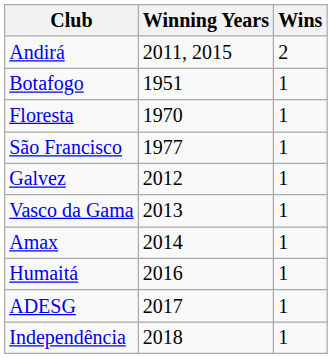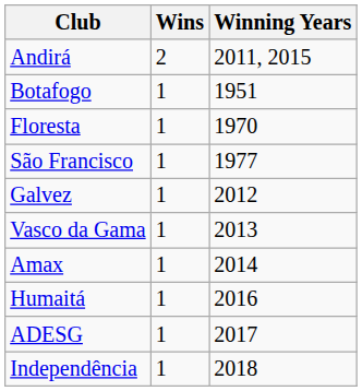 <table class="wikitable sortable"">
 <tr>
 <th>Club</th>
+<th>Wins</th>
 <th>Winning Years</th>
-<th>Wins</th>
 </tr>
 <tr !bgcolor=#ff0|align="center">
 <td><a href='#'>Andirá</a></td>
+<td>2</td>
 <td>2011, 2015</td>
-<td>2</td>
 </tr>
 <tr !bgcolor=#ff0|align="center">
 <td><a href='#'>Botafogo</a></td>
+<td>1</td>
 <td>1951</td>
-<td>1</td>
 </tr>
 <tr !bgcolor=#ff0|align="center">
 <td><a href='#'>Floresta</a></td>
+<td>1</td>
 <td>1970</td>
-<td>1</td>
 </tr>
 <tr !bgcolor=#ff0|align="center">
 <td><a href='#'>São Francisco</a></td>
+<td>1</td>
 <td>1977</td>
-<td>1</td>
 </tr>
 <tr !bgcolor=#ff0|align="center">
 <td><a href='#'>Galvez</a></td>
+<td>1</td>
 <td>2012</td>
-<td>1</td>
 </tr>
 <tr !bgcolor=#ff0|align="center">
 <td><a href='#'>Vasco da Gama</a></td>
+<td>1</td>
 <td>2013</td>
-<td>1</td>
 </tr>
 <tr !bgcolor=#ff0|align="center">
 <td><a href='#'>Amax</a></td>
+<td>1</td>
 <td>2014</td>
-<td>1</td>
 </tr>
 <tr !bgcolor=#ff0|align="center">
 <td><a href='#'>Humaitá</a></td>
+<td>1</td>
 <td>2016</td>
-<td>1</td>
 </tr>
 <tr !bgcolor=#ff0|align="center">
 <td><a href='#'>ADESG</a></td>
+<td>1</td>
 <td>2017</td>
-<td>1</td>
 </tr>
 <tr !bgcolor=#ff0|align="center">
 <td><a href='#'>Independência</a></td>
+<td>1</td>
 <td>2018</td>
-<td>1</td>
 </tr>
 </table>
